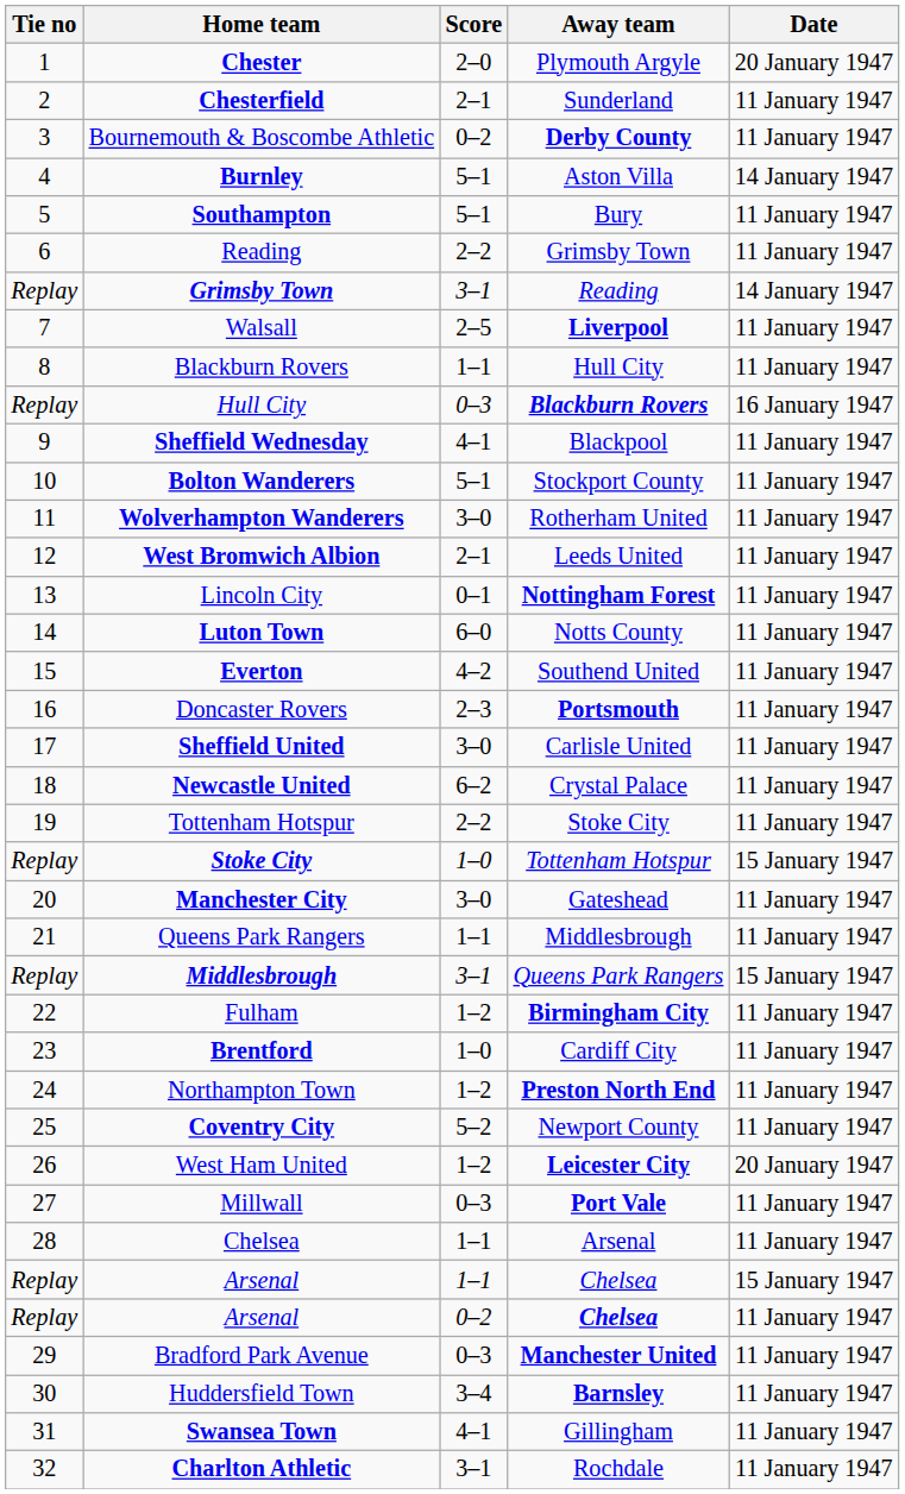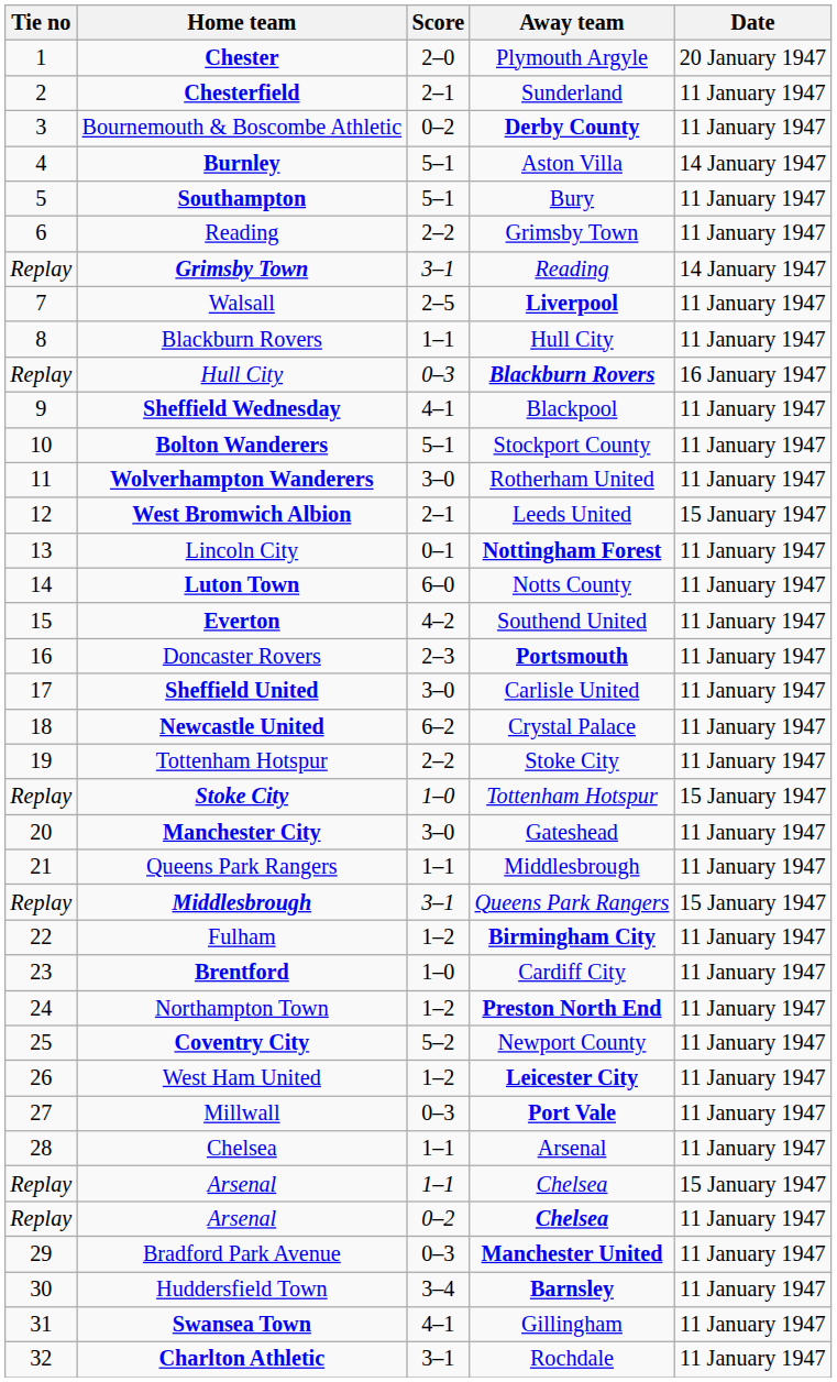 <table class="wikitable" style="text-align: center">
 <tr>
 <th>Tie no</th>
 <th>Home team</th>
 <th>Score</th>
 <th>Away team</th>
 <th>Date</th>
 </tr>
 <tr>
 <td>1</td>
 <td><strong><a href='#'>Chester</a></strong></td>
 <td>2–0</td>
 <td><a href='#'>Plymouth Argyle</a></td>
 <td>20 January 1947</td>
 </tr>
 <tr>
 <td>2</td>
 <td><strong><a href='#'>Chesterfield</a></strong></td>
 <td>2–1</td>
 <td><a href='#'>Sunderland</a></td>
 <td>11 January 1947</td>
 </tr>
 <tr>
 <td>3</td>
 <td><a href='#'>Bournemouth & Boscombe Athletic</a></td>
 <td>0–2</td>
 <td><strong><a href='#'>Derby County</a></strong></td>
 <td>11 January 1947</td>
 </tr>
 <tr>
 <td>4</td>
 <td><strong><a href='#'>Burnley</a></strong></td>
 <td>5–1</td>
 <td><a href='#'>Aston Villa</a></td>
 <td>14 January 1947</td>
 </tr>
 <tr>
 <td>5</td>
 <td><strong><a href='#'>Southampton</a></strong></td>
 <td>5–1</td>
 <td><a href='#'>Bury</a></td>
 <td>11 January 1947</td>
 </tr>
 <tr>
 <td>6</td>
 <td><a href='#'>Reading</a></td>
 <td>2–2</td>
 <td><a href='#'>Grimsby Town</a></td>
 <td>11 January 1947</td>
 </tr>
 <tr>
 <td><em>Replay</em></td>
 <td><strong><em><a href='#'>Grimsby Town</a></em></strong></td>
 <td><em>3–1</em></td>
 <td><em><a href='#'>Reading</a></em></td>
 <td>14 January 1947</td>
 </tr>
 <tr>
 <td>7</td>
 <td><a href='#'>Walsall</a></td>
 <td>2–5</td>
 <td><strong><a href='#'>Liverpool</a></strong></td>
 <td>11 January 1947</td>
 </tr>
 <tr>
 <td>8</td>
 <td><a href='#'>Blackburn Rovers</a></td>
 <td>1–1</td>
 <td><a href='#'>Hull City</a></td>
 <td>11 January 1947</td>
 </tr>
 <tr>
 <td><em>Replay</em></td>
 <td><em><a href='#'>Hull City</a></em></td>
 <td><em>0–3</em></td>
 <td><strong><em><a href='#'>Blackburn Rovers</a></em></strong></td>
 <td>16 January 1947</td>
 </tr>
 <tr>
 <td>9</td>
 <td><strong><a href='#'>Sheffield Wednesday</a></strong></td>
 <td>4–1</td>
 <td><a href='#'>Blackpool</a></td>
 <td>11 January 1947</td>
 </tr>
 <tr>
 <td>10</td>
 <td><strong><a href='#'>Bolton Wanderers</a></strong></td>
 <td>5–1</td>
 <td><a href='#'>Stockport County</a></td>
 <td>11 January 1947</td>
 </tr>
 <tr>
 <td>11</td>
 <td><strong><a href='#'>Wolverhampton Wanderers</a></strong></td>
 <td>3–0</td>
 <td><a href='#'>Rotherham United</a></td>
 <td>11 January 1947</td>
 </tr>
 <tr>
 <td>12</td>
 <td><strong><a href='#'>West Bromwich Albion</a></strong></td>
 <td>2–1</td>
 <td><a href='#'>Leeds United</a></td>
-<td>11 January 1947</td>
+<td>15 January 1947</td>
 </tr>
 <tr>
 <td>13</td>
 <td><a href='#'>Lincoln City</a></td>
 <td>0–1</td>
 <td><strong><a href='#'>Nottingham Forest</a></strong></td>
 <td>11 January 1947</td>
 </tr>
 <tr>
 <td>14</td>
 <td><strong><a href='#'>Luton Town</a></strong></td>
 <td>6–0</td>
 <td><a href='#'>Notts County</a></td>
 <td>11 January 1947</td>
 </tr>
 <tr>
 <td>15</td>
 <td><strong><a href='#'>Everton</a></strong></td>
 <td>4–2</td>
 <td><a href='#'>Southend United</a></td>
 <td>11 January 1947</td>
 </tr>
 <tr>
 <td>16</td>
 <td><a href='#'>Doncaster Rovers</a></td>
 <td>2–3</td>
 <td><strong><a href='#'>Portsmouth</a></strong></td>
 <td>11 January 1947</td>
 </tr>
 <tr>
 <td>17</td>
 <td><strong><a href='#'>Sheffield United</a></strong></td>
 <td>3–0</td>
 <td><a href='#'>Carlisle United</a></td>
 <td>11 January 1947</td>
 </tr>
 <tr>
 <td>18</td>
 <td><strong><a href='#'>Newcastle United</a></strong></td>
 <td>6–2</td>
 <td><a href='#'>Crystal Palace</a></td>
 <td>11 January 1947</td>
 </tr>
 <tr>
 <td>19</td>
 <td><a href='#'>Tottenham Hotspur</a></td>
 <td>2–2</td>
 <td><a href='#'>Stoke City</a></td>
 <td>11 January 1947</td>
 </tr>
 <tr>
 <td><em>Replay</em></td>
 <td><strong><em><a href='#'>Stoke City</a></em></strong></td>
 <td><em>1–0</em></td>
 <td><em><a href='#'>Tottenham Hotspur</a></em></td>
 <td>15 January 1947</td>
 </tr>
 <tr>
 <td>20</td>
 <td><strong><a href='#'>Manchester City</a></strong></td>
 <td>3–0</td>
 <td><a href='#'>Gateshead</a></td>
 <td>11 January 1947</td>
 </tr>
 <tr>
 <td>21</td>
 <td><a href='#'>Queens Park Rangers</a></td>
 <td>1–1</td>
 <td><a href='#'>Middlesbrough</a></td>
 <td>11 January 1947</td>
 </tr>
 <tr>
 <td><em>Replay</em></td>
 <td><strong><em><a href='#'>Middlesbrough</a></em></strong></td>
 <td><em>3–1</em></td>
 <td><em><a href='#'>Queens Park Rangers</a></em></td>
 <td>15 January 1947</td>
 </tr>
 <tr>
 <td>22</td>
 <td><a href='#'>Fulham</a></td>
 <td>1–2</td>
 <td><strong><a href='#'>Birmingham City</a></strong></td>
 <td>11 January 1947</td>
 </tr>
 <tr>
 <td>23</td>
 <td><strong><a href='#'>Brentford</a></strong></td>
 <td>1–0</td>
 <td><a href='#'>Cardiff City</a></td>
 <td>11 January 1947</td>
 </tr>
 <tr>
 <td>24</td>
 <td><a href='#'>Northampton Town</a></td>
 <td>1–2</td>
 <td><strong><a href='#'>Preston North End</a></strong></td>
 <td>11 January 1947</td>
 </tr>
 <tr>
 <td>25</td>
 <td><strong><a href='#'>Coventry City</a></strong></td>
 <td>5–2</td>
 <td><a href='#'>Newport County</a></td>
 <td>11 January 1947</td>
 </tr>
 <tr>
 <td>26</td>
 <td><a href='#'>West Ham United</a></td>
 <td>1–2</td>
 <td><strong><a href='#'>Leicester City</a></strong></td>
-<td>20 January 1947</td>
+<td>11 January 1947</td>
 </tr>
 <tr>
 <td>27</td>
 <td><a href='#'>Millwall</a></td>
 <td>0–3</td>
 <td><strong><a href='#'>Port Vale</a></strong></td>
 <td>11 January 1947</td>
 </tr>
 <tr>
 <td>28</td>
 <td><a href='#'>Chelsea</a></td>
 <td>1–1</td>
 <td><a href='#'>Arsenal</a></td>
 <td>11 January 1947</td>
 </tr>
 <tr>
 <td><em>Replay</em></td>
 <td><em><a href='#'>Arsenal</a></em></td>
 <td><em>1–1</em></td>
 <td><em><a href='#'>Chelsea</a></em></td>
 <td>15 January 1947</td>
 </tr>
 <tr>
 <td><em>Replay</em></td>
 <td><em><a href='#'>Arsenal</a></em></td>
 <td><em>0–2</em></td>
 <td><strong><em><a href='#'>Chelsea</a></em></strong></td>
 <td>11 January 1947</td>
 </tr>
 <tr>
 <td>29</td>
 <td><a href='#'>Bradford Park Avenue</a></td>
 <td>0–3</td>
 <td><strong><a href='#'>Manchester United</a></strong></td>
 <td>11 January 1947</td>
 </tr>
 <tr>
 <td>30</td>
 <td><a href='#'>Huddersfield Town</a></td>
 <td>3–4</td>
 <td><strong><a href='#'>Barnsley</a></strong></td>
 <td>11 January 1947</td>
 </tr>
 <tr>
 <td>31</td>
 <td><strong><a href='#'>Swansea Town</a></strong></td>
 <td>4–1</td>
 <td><a href='#'>Gillingham</a></td>
 <td>11 January 1947</td>
 </tr>
 <tr>
 <td>32</td>
 <td><strong><a href='#'>Charlton Athletic</a></strong></td>
 <td>3–1</td>
 <td><a href='#'>Rochdale</a></td>
 <td>11 January 1947</td>
 </tr>
 </table>
